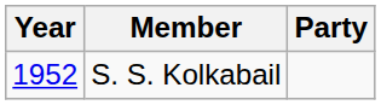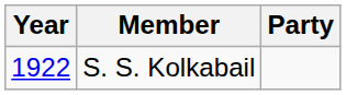 <table class="wikitable sortable">
 <tr>
 <th>Year</th>
 <th>Member</th>
 <th colspan="2">Party</th>
 </tr>
 <tr>
-<td><a href='#'>1952</a></td>
+<td><a href='#'>1922</a></td>
 <td>S. S. Kolkabail</td>
 <td></td>
 </tr>
 </table>
